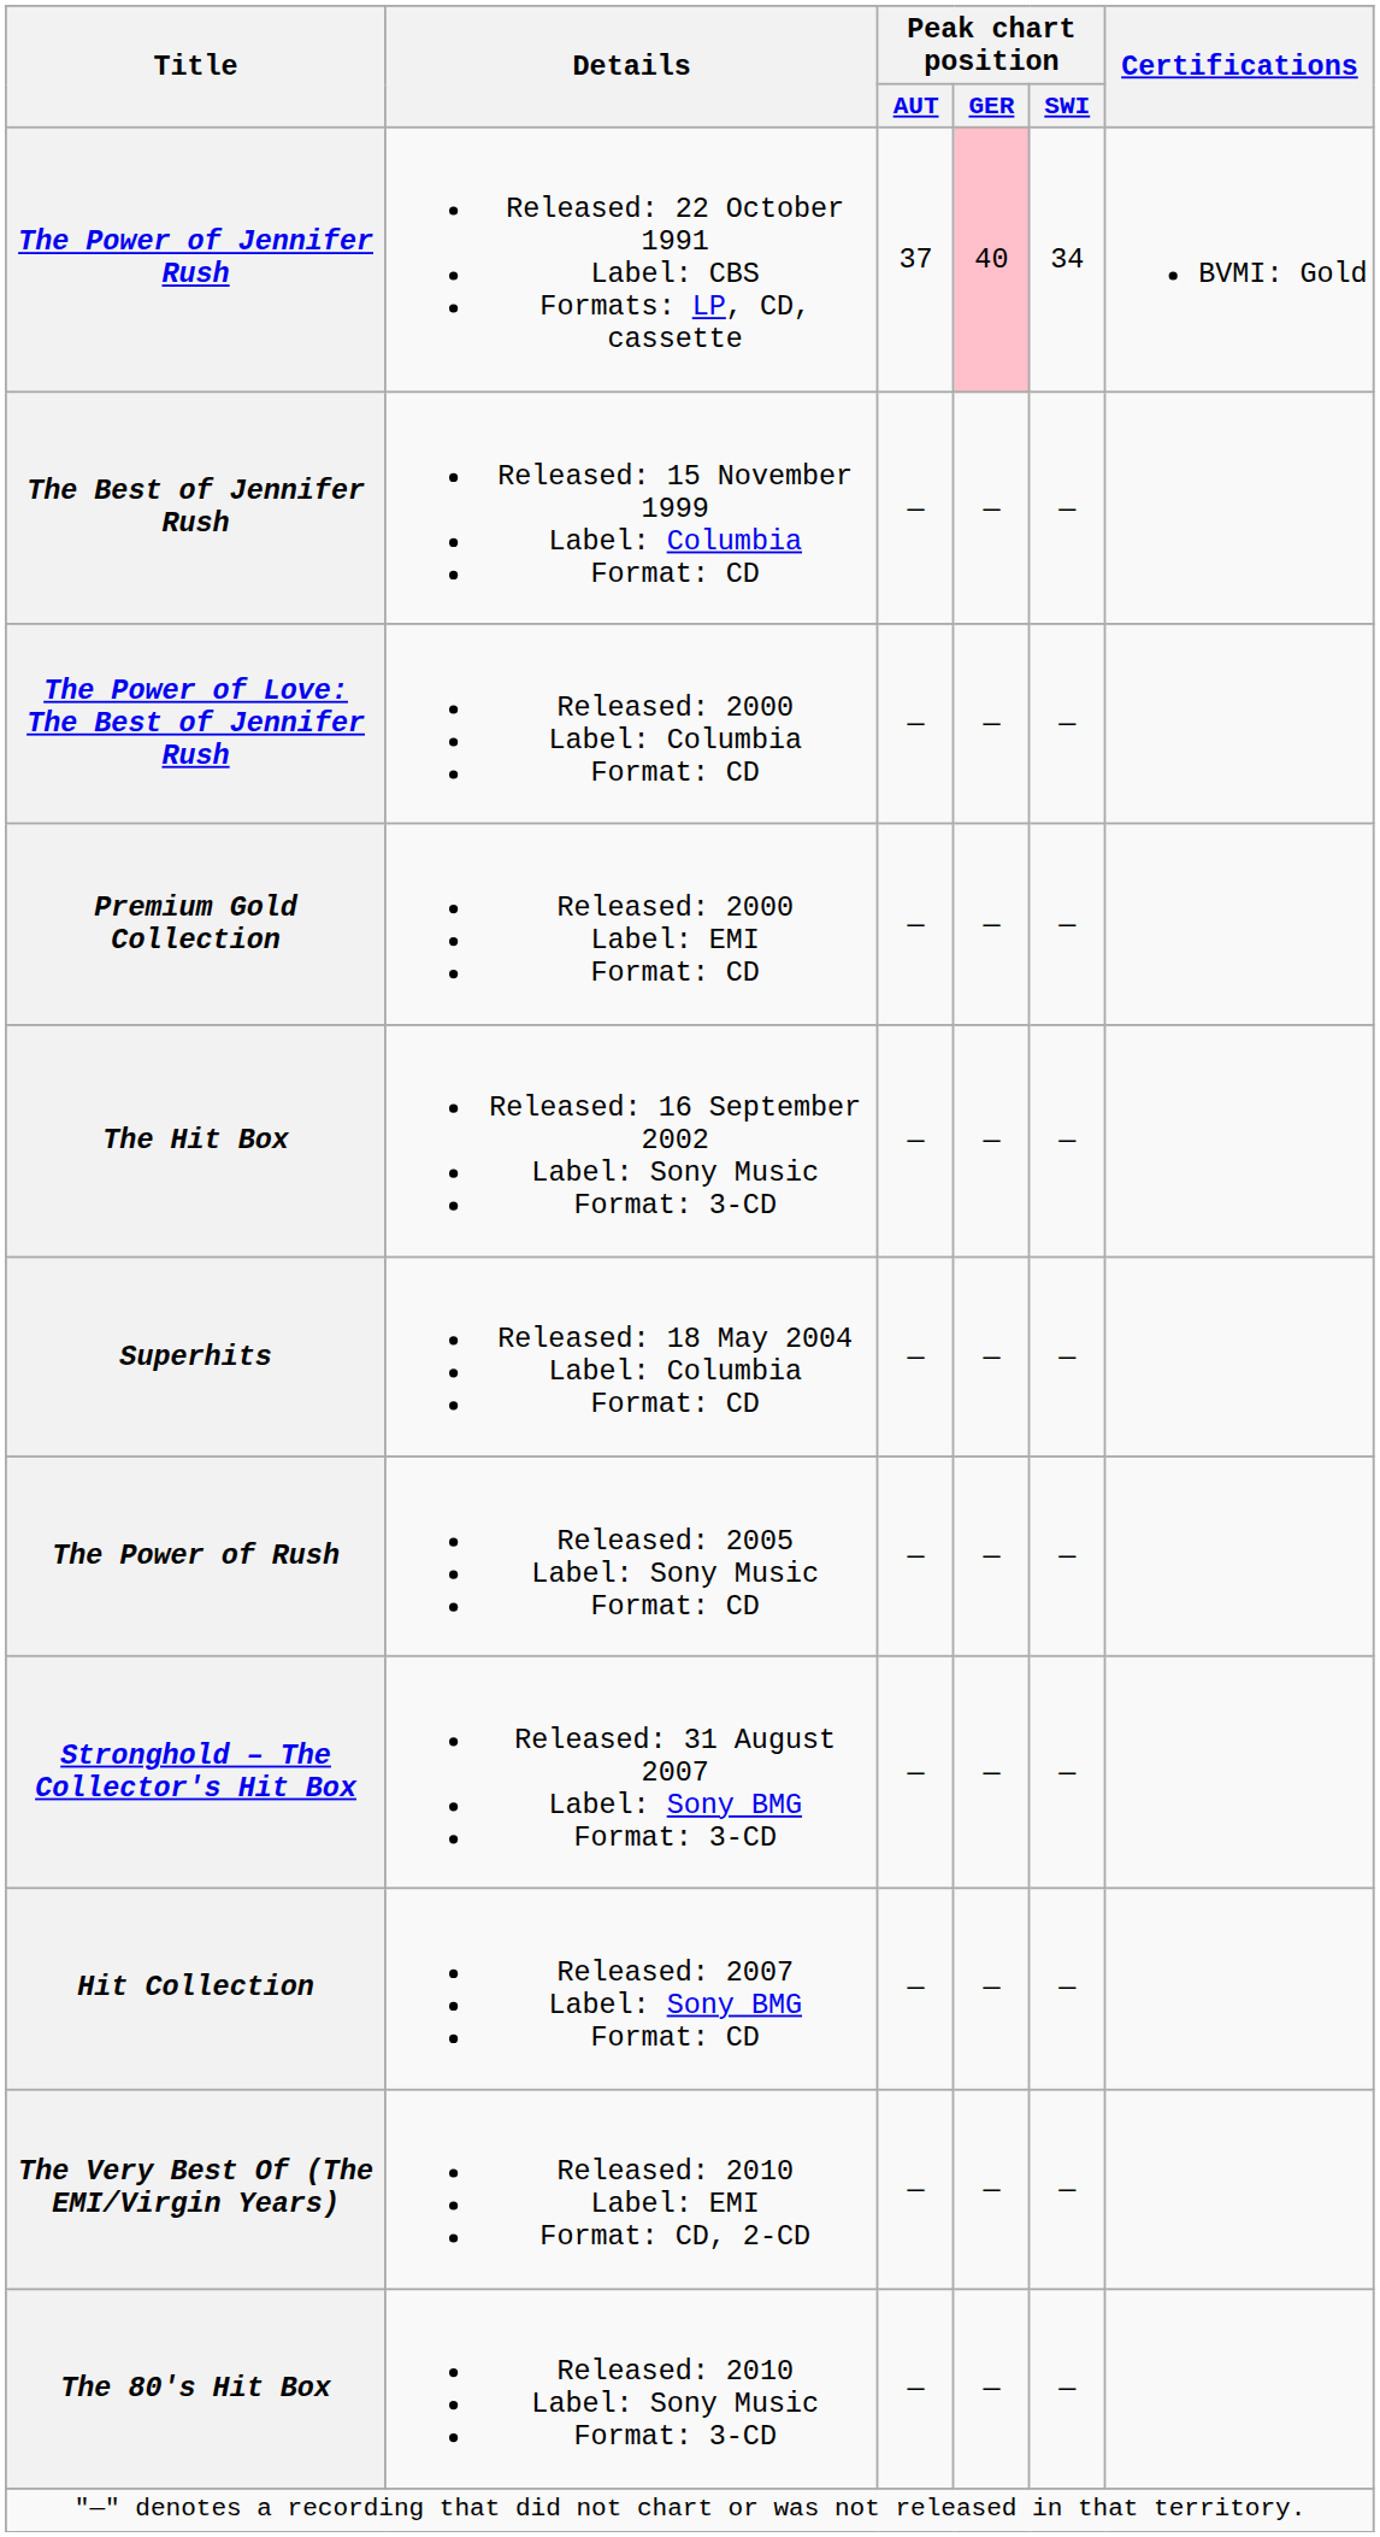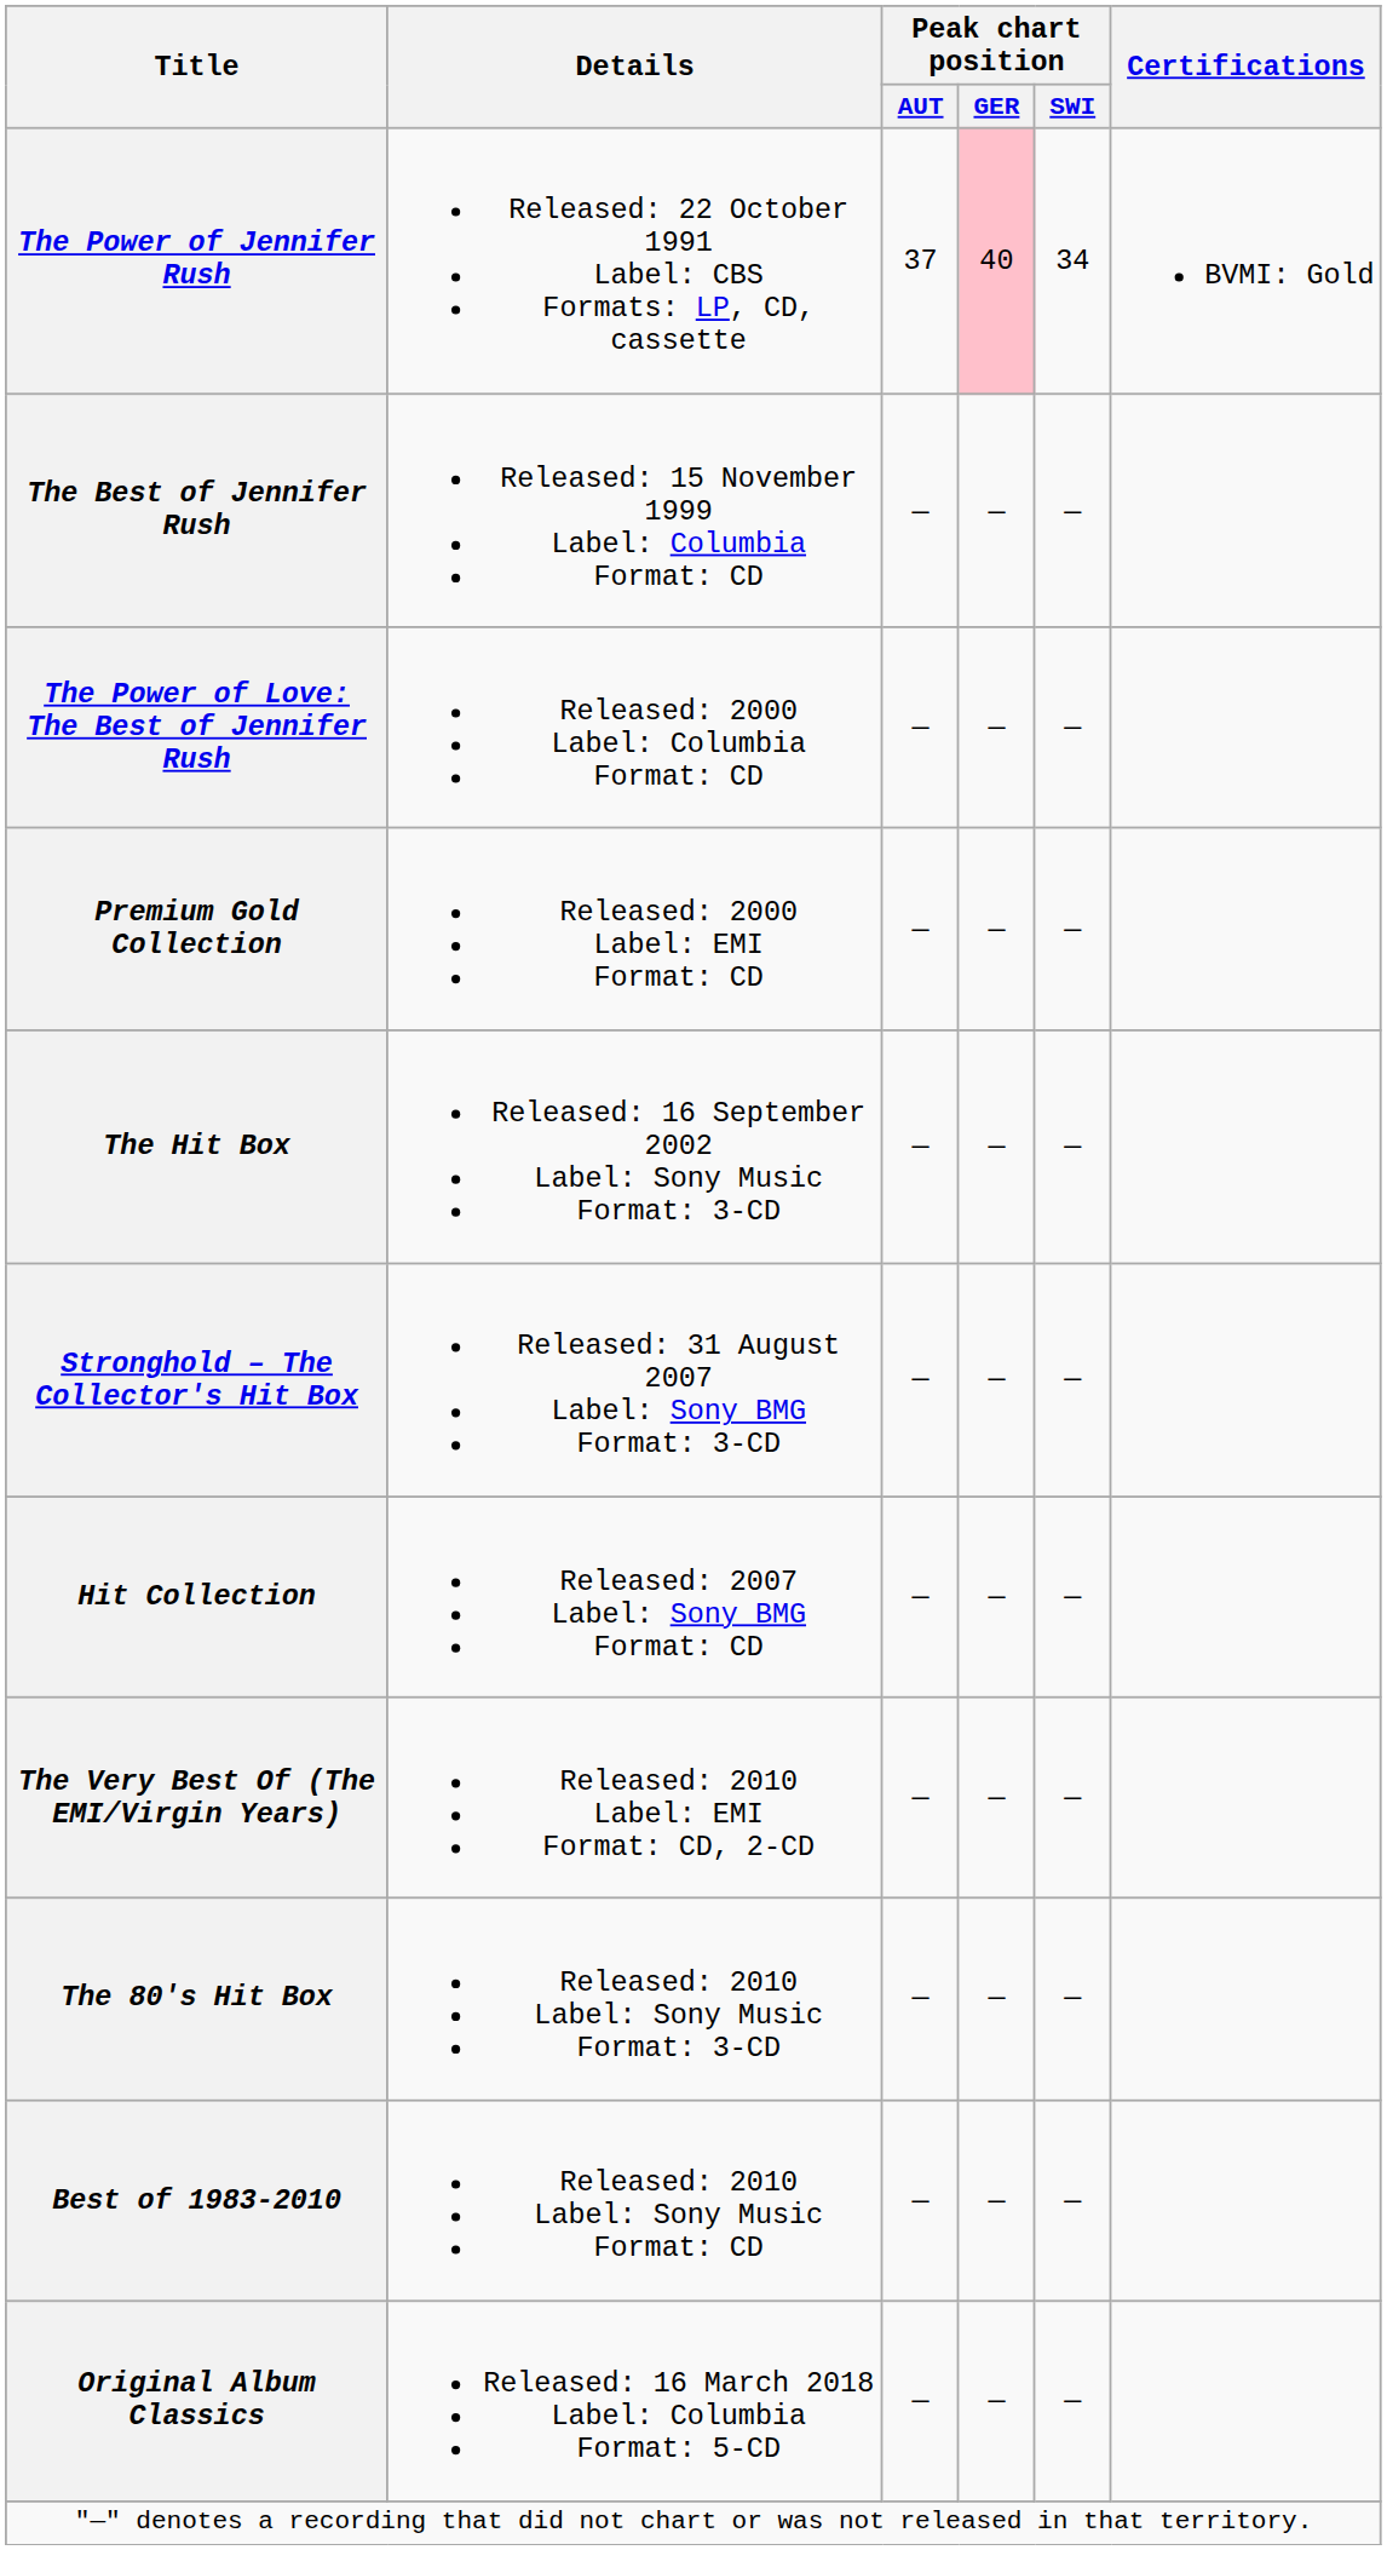 <table class="wikitable plainrowheaders" style="text-align:center;">
 <tr>
 <th scope="col" rowspan="2" style="width:13em;">Title</th>
 <th scope="col" rowspan="2" style="width:17em;">Details</th>
 <th scope="col" colspan="3">Peak chart position</th>
 <th scope="col" rowspan="2"><a href='#'>Certifications</a></th>
 </tr>
 <tr>
 <th scope="col" style="width:2.5em;font-size:90%;"><a href='#'>AUT</a><br></th>
 <th scope="col" style="width:2.5em;font-size:90%;"><a href='#'>GER</a><br></th>
 <th scope="col" style="width:2.5em;font-size:90%;"><a href='#'>SWI</a><br></th>
 </tr>
 <tr>
 <th scope="row"><em><a href='#'>The Power of Jennifer Rush</a></em></th>
 <td><br><ul><li>Released: 22 October 1991</li><li>Label: CBS</li><li>Formats: <a href='#'>LP</a>, CD, cassette</li></ul></td>
 <td>37</td>
 <td style="background: pink;">40</td>
 <td>34</td>
 <td><br><ul><li>BVMI: Gold</li></ul></td>
 </tr>
 <tr>
 <th scope="row"><em>The Best of Jennifer Rush</em></th>
 <td><br><ul><li>Released: 15 November 1999</li><li>Label: <a href='#'>Columbia</a></li><li>Format: CD</li></ul></td>
 <td>—</td>
 <td>—</td>
 <td>—</td>
 <td></td>
 </tr>
 <tr>
 <th scope="row"><em><a href='#'>The Power of Love: The Best of Jennifer Rush</a></em></th>
 <td><br><ul><li>Released: 2000</li><li>Label: Columbia</li><li>Format: CD</li></ul></td>
 <td>—</td>
 <td>—</td>
 <td>—</td>
 <td></td>
 </tr>
 <tr>
 <th scope="row"><em>Premium Gold Collection</em></th>
 <td><br><ul><li>Released: 2000</li><li>Label: EMI</li><li>Format: CD</li></ul></td>
 <td>—</td>
 <td>—</td>
 <td>—</td>
 <td></td>
 </tr>
 <tr>
 <th scope="row"><em>The Hit Box</em></th>
 <td><br><ul><li>Released: 16 September 2002</li><li>Label: Sony Music</li><li>Format: 3-CD</li></ul></td>
 <td>—</td>
 <td>—</td>
 <td>—</td>
 <td></td>
 </tr>
 <tr>
-<th scope="row"><em>Superhits</em></th>
-<td><br><ul><li>Released: 18 May 2004</li><li>Label: Columbia</li><li>Format: CD</li></ul></td>
-<td>—</td>
-<td>—</td>
-<td>—</td>
-<td></td>
-</tr>
-<tr>
-<th scope="row"><em>The Power of Rush</em></th>
-<td><br><ul><li>Released: 2005</li><li>Label: Sony Music</li><li>Format: CD</li></ul></td>
-<td>—</td>
-<td>—</td>
-<td>—</td>
-<td></td>
-</tr>
-<tr>
 <th scope="row"><em><a href='#'>Stronghold – The Collector's Hit Box</a></em></th>
 <td><br><ul><li>Released: 31 August 2007</li><li>Label: <a href='#'>Sony BMG</a></li><li>Format: 3-CD</li></ul></td>
 <td>—</td>
 <td>—</td>
 <td>—</td>
 <td></td>
 </tr>
 <tr>
 <th scope="row"><em>Hit Collection</em></th>
 <td><br><ul><li>Released: 2007</li><li>Label: <a href='#'>Sony BMG</a></li><li>Format: CD</li></ul></td>
 <td>—</td>
 <td>—</td>
 <td>—</td>
 <td></td>
 </tr>
 <tr>
 <th scope="row"><em>The Very Best Of (The EMI/Virgin Years)</em></th>
 <td><br><ul><li>Released: 2010</li><li>Label: EMI</li><li>Format: CD, 2-CD</li></ul></td>
 <td>—</td>
 <td>—</td>
 <td>—</td>
 <td></td>
 </tr>
 <tr>
 <th scope="row"><em>The 80's Hit Box</em></th>
 <td><br><ul><li>Released: 2010</li><li>Label: Sony Music</li><li>Format: 3-CD</li></ul></td>
 <td>—</td>
 <td>—</td>
 <td>—</td>
 <td></td>
 </tr>
 <tr>
+<th scope="row"><em>Best of 1983-2010</em></th>
+<td><br><ul><li>Released: 2010</li><li>Label: Sony Music</li><li>Format: CD</li></ul></td>
+<td>—</td>
+<td>—</td>
+<td>—</td>
+<td></td>
+</tr>
+<tr>
+<th scope="row"><em>Original Album Classics</em></th>
+<td><br><ul><li>Released: 16 March 2018</li><li>Label: Columbia</li><li>Format: 5-CD</li></ul></td>
+<td>—</td>
+<td>—</td>
+<td>—</td>
+<td></td>
+</tr>
+<tr>
 <td colspan="6" style="font-size:90%">"—" denotes a recording that did not chart or was not released in that territory.</td>
 </tr>
 </table>
